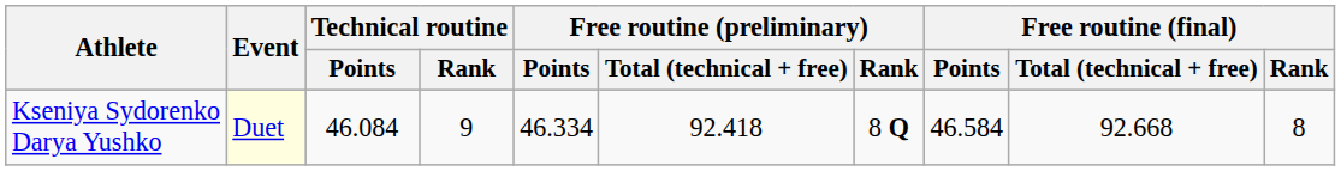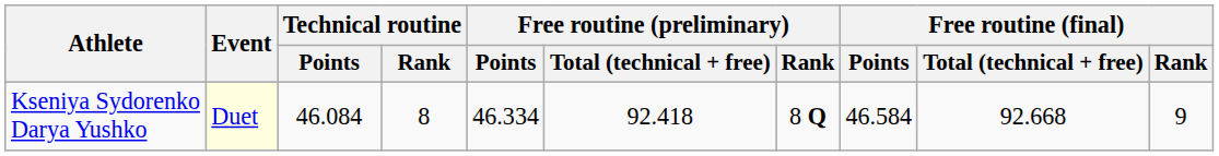 <table class="wikitable" style="font-size:90%">
 <tr>
 <th rowspan="2">Athlete</th>
 <th rowspan="2">Event</th>
 <th colspan=2>Technical routine</th>
 <th colspan=3>Free routine (preliminary)</th>
 <th colspan=3>Free routine (final)</th>
 </tr>
 <tr style="font-size:95%">
 <th>Points</th>
 <th>Rank</th>
 <th>Points</th>
 <th>Total (technical + free)</th>
 <th>Rank</th>
 <th>Points</th>
 <th>Total (technical + free)</th>
 <th>Rank</th>
 </tr>
 <tr align=center>
 <td align=left><a href='#'>Kseniya Sydorenko</a><br><a href='#'>Darya Yushko</a></td>
 <td align=left style="background: lightyellow;"><a href='#'>Duet</a></td>
 <td>46.084</td>
-<td>9</td>
+<td>8</td>
 <td>46.334</td>
 <td>92.418</td>
 <td>8 <strong>Q</strong></td>
 <td>46.584</td>
 <td>92.668</td>
-<td>8</td>
+<td>9</td>
 </tr>
 </table>
